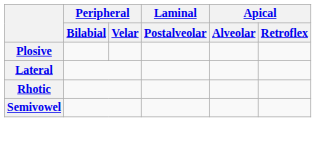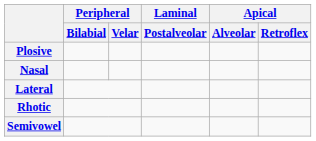 <table class="wikitable" style="text-align: center;">
 <tr>
 <th rowspan=2></th>
 <th colspan=2><a href='#'>Peripheral</a></th>
 <th><a href='#'>Laminal</a></th>
 <th colspan=2><a href='#'>Apical</a></th>
 </tr>
 <tr>
 <th><a href='#'>Bilabial</a></th>
 <th><a href='#'>Velar</a></th>
 <th><a href='#'>Postalveolar</a></th>
 <th><a href='#'>Alveolar</a></th>
 <th><a href='#'>Retroflex</a></th>
 </tr>
 <tr>
 <th><a href='#'>Plosive</a></th>
 <td></td>
 <td></td>
 <td>  </td>
+<td></td>
+<td></td>
+</tr>
+<tr>
+<th><a href='#'>Nasal</a></th>
+<td></td>
+<td></td>
+<td></td>
 <td></td>
 <td></td>
 </tr>
 <tr>
 <th><a href='#'>Lateral</a></th>
 <td colspan=2></td>
 <td></td>
 <td></td>
 <td></td>
 </tr>
 <tr>
 <th><a href='#'>Rhotic</a></th>
 <td colspan=2></td>
 <td></td>
 <td></td>
 <td></td>
 </tr>
 <tr>
 <th><a href='#'>Semivowel</a></th>
 <td colspan=2></td>
 <td></td>
 <td></td>
 <td></td>
 </tr>
 </table>
